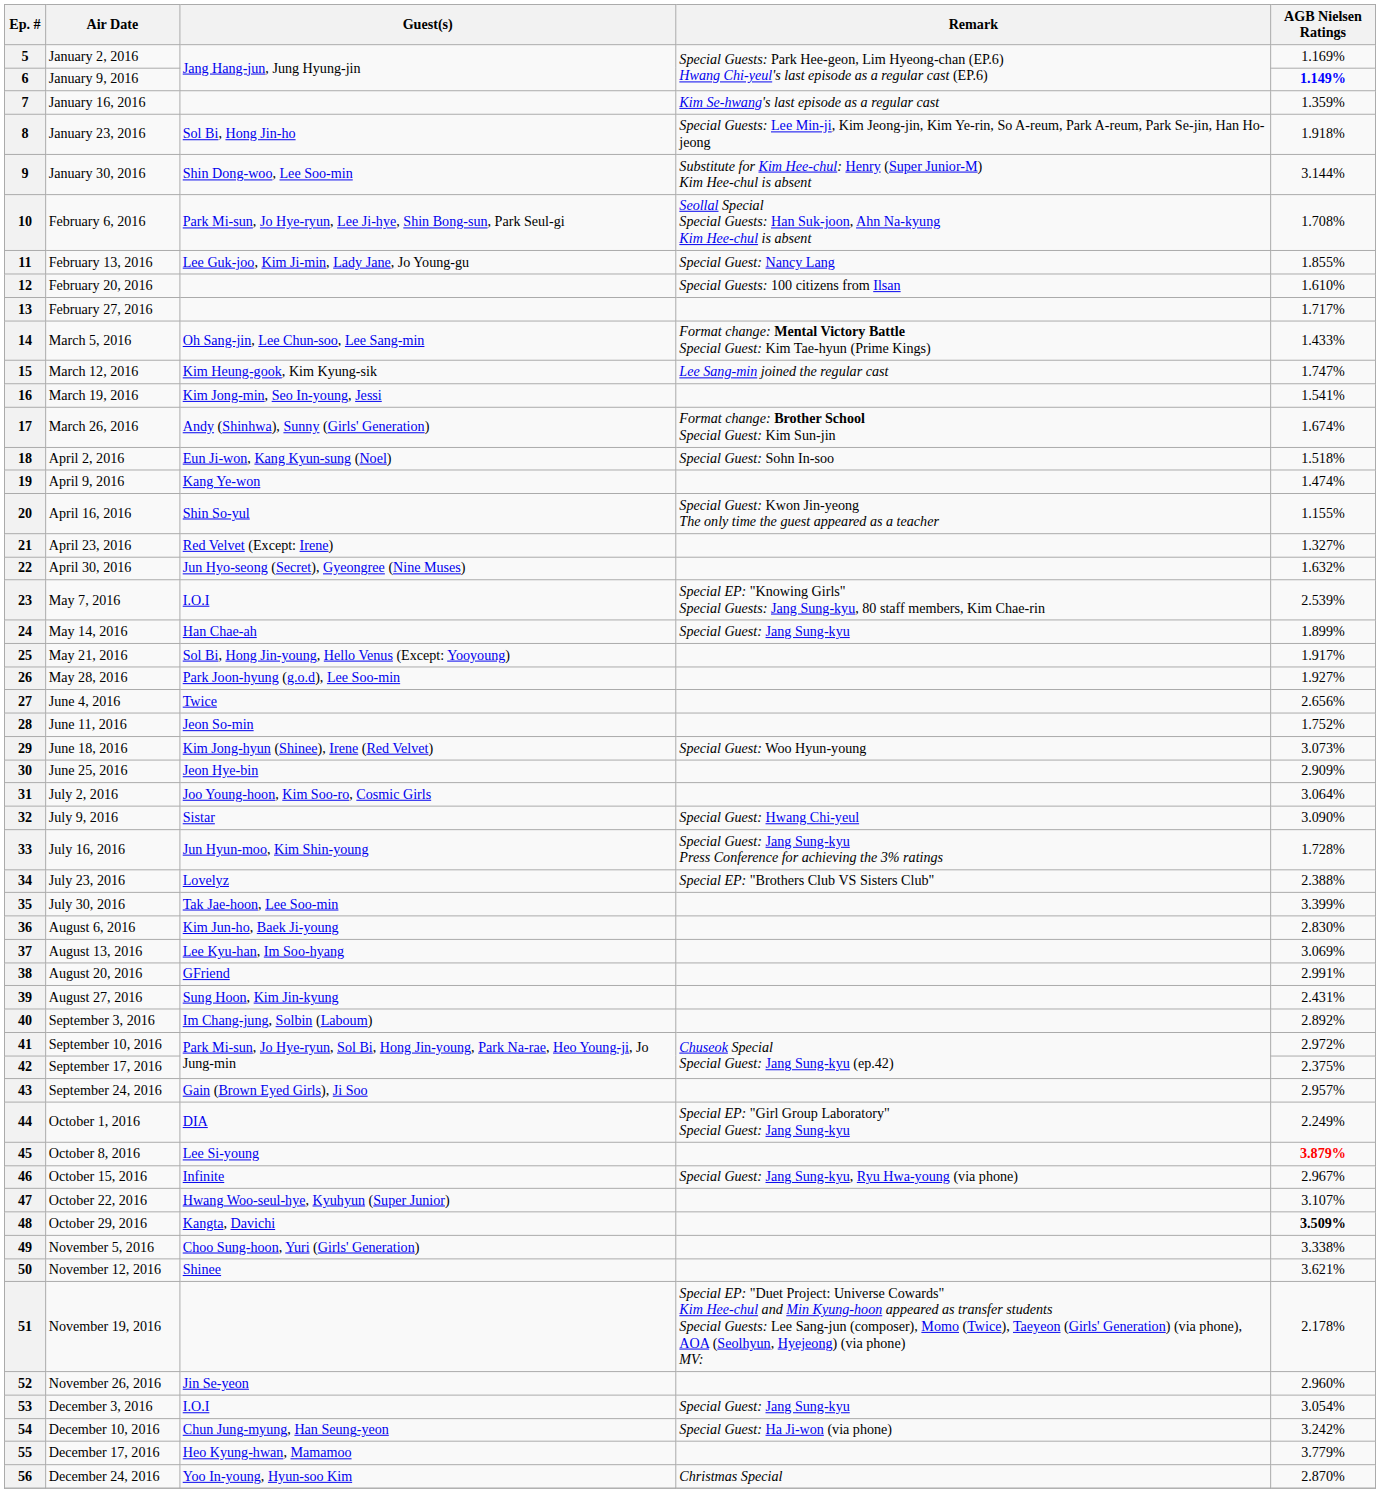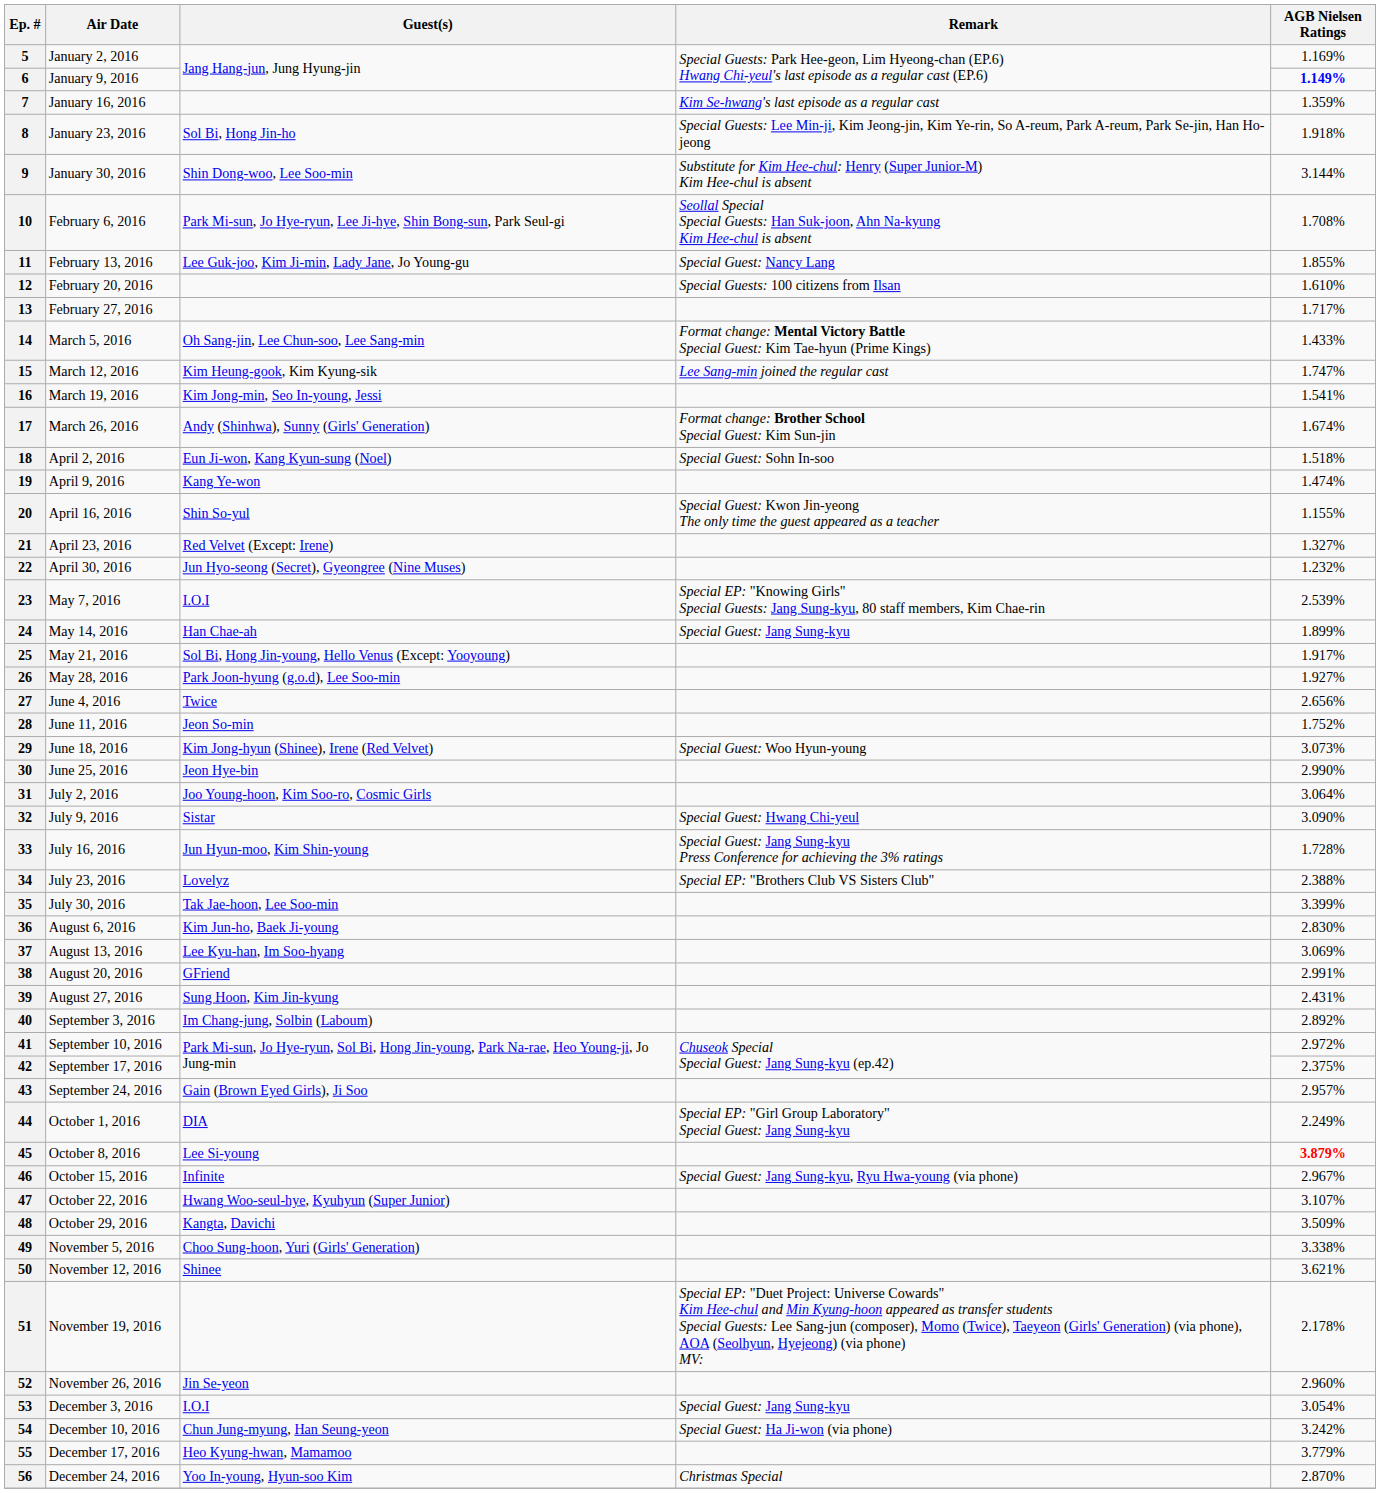 <table class="wikitable" style = "font-size: 90%;">
 <tr>
 <th width=35>Ep. #</th>
 <th width=130>Air Date</th>
 <th width=500>Guest(s)</th>
 <th width=600>Remark</th>
 <th width=100>AGB Nielsen Ratings</th>
 </tr>
 <tr>
 <th>5</th>
 <td>January 2, 2016</td>
 <td rowspan="2"><a href='#'>Jang Hang-jun</a>, Jung Hyung-jin</td>
 <td rowspan="2"><em>Special Guests:</em> Park Hee-geon, Lim Hyeong-chan (EP.6)<br><em><a href='#'>Hwang Chi-yeul</a>'s last episode as a regular cast</em> (EP.6)</td>
 <td style="text-align:center;">1.169%</td>
 </tr>
 <tr>
 <th>6</th>
 <td>January 9, 2016</td>
 <td style="text-align:center;color:blue"><strong>1.149%</strong></td>
 </tr>
 <tr>
 <th>7</th>
 <td>January 16, 2016</td>
 <td></td>
 <td><em><a href='#'>Kim Se-hwang</a>'s last episode as a regular cast</em></td>
 <td style="text-align:center;">1.359%</td>
 </tr>
 <tr>
 <th>8</th>
 <td>January 23, 2016</td>
 <td><a href='#'>Sol Bi</a>, <a href='#'>Hong Jin-ho</a></td>
 <td><em>Special Guests:</em> <a href='#'>Lee Min-ji</a>, Kim Jeong-jin, Kim Ye-rin, So A-reum, Park A-reum, Park Se-jin, Han Ho-jeong</td>
 <td style="text-align:center;">1.918%</td>
 </tr>
 <tr>
 <th>9</th>
 <td>January 30, 2016</td>
 <td><a href='#'>Shin Dong-woo</a>, <a href='#'>Lee Soo-min</a></td>
 <td><em>Substitute for <a href='#'>Kim Hee-chul</a>:</em> <a href='#'>Henry</a> (<a href='#'>Super Junior-M</a>)<br><em>Kim Hee-chul is absent</em></td>
 <td style="text-align:center;">3.144%</td>
 </tr>
 <tr>
 <th>10</th>
 <td>February 6, 2016</td>
 <td><a href='#'>Park Mi-sun</a>, <a href='#'>Jo Hye-ryun</a>, <a href='#'>Lee Ji-hye</a>, <a href='#'>Shin Bong-sun</a>, Park Seul-gi</td>
 <td><em><a href='#'>Seollal</a> Special</em><br><em>Special Guests:</em> <a href='#'>Han Suk-joon</a>, <a href='#'>Ahn Na-kyung</a><br><em><a href='#'>Kim Hee-chul</a> is absent</em></td>
 <td style="text-align:center;">1.708%</td>
 </tr>
 <tr>
 <th>11</th>
 <td>February 13, 2016</td>
 <td><a href='#'>Lee Guk-joo</a>, <a href='#'>Kim Ji-min</a>, <a href='#'>Lady Jane</a>, Jo Young-gu</td>
 <td><em>Special Guest:</em> <a href='#'>Nancy Lang</a></td>
 <td style="text-align:center;">1.855%</td>
 </tr>
 <tr>
 <th>12</th>
 <td>February 20, 2016</td>
 <td></td>
 <td><em>Special Guests:</em> 100 citizens from <a href='#'>Ilsan</a></td>
 <td style="text-align:center;">1.610%</td>
 </tr>
 <tr>
 <th>13</th>
 <td>February 27, 2016</td>
 <td></td>
 <td></td>
 <td style="text-align:center;">1.717%</td>
 </tr>
 <tr>
 <th>14</th>
 <td>March 5, 2016</td>
 <td><a href='#'>Oh Sang-jin</a>, <a href='#'>Lee Chun-soo</a>, <a href='#'>Lee Sang-min</a></td>
 <td><em>Format change:</em> <strong>Mental Victory Battle</strong><br><em>Special Guest:</em> Kim Tae-hyun (Prime Kings)</td>
 <td style="text-align:center;">1.433%</td>
 </tr>
 <tr>
 <th>15</th>
 <td>March 12, 2016</td>
 <td><a href='#'>Kim Heung-gook</a>, Kim Kyung-sik</td>
 <td><em><a href='#'>Lee Sang-min</a> joined the regular cast</em></td>
 <td style="text-align:center;">1.747%</td>
 </tr>
 <tr>
 <th>16</th>
 <td>March 19, 2016</td>
 <td><a href='#'>Kim Jong-min</a>, <a href='#'>Seo In-young</a>, <a href='#'>Jessi</a></td>
 <td></td>
 <td style="text-align:center;">1.541%</td>
 </tr>
 <tr>
 <th>17</th>
 <td>March 26, 2016</td>
 <td><a href='#'>Andy</a> (<a href='#'>Shinhwa</a>), <a href='#'>Sunny</a> (<a href='#'>Girls' Generation</a>)</td>
 <td><em>Format change:</em> <strong>Brother School</strong><br><em>Special Guest:</em> Kim Sun-jin</td>
 <td style="text-align:center;">1.674%</td>
 </tr>
 <tr>
 <th>18</th>
 <td>April 2, 2016</td>
 <td><a href='#'>Eun Ji-won</a>, <a href='#'>Kang Kyun-sung</a> (<a href='#'>Noel</a>)</td>
 <td><em>Special Guest:</em> Sohn In-soo</td>
 <td style="text-align:center;">1.518%</td>
 </tr>
 <tr>
 <th>19</th>
 <td>April 9, 2016</td>
 <td><a href='#'>Kang Ye-won</a></td>
 <td></td>
 <td style="text-align:center;">1.474%</td>
 </tr>
 <tr>
 <th>20</th>
 <td>April 16, 2016</td>
 <td><a href='#'>Shin So-yul</a></td>
 <td><em>Special Guest:</em> Kwon Jin-yeong<br><em>The only time the guest appeared as a teacher</em></td>
 <td style="text-align:center;">1.155%</td>
 </tr>
 <tr>
 <th>21</th>
 <td>April 23, 2016</td>
 <td><a href='#'>Red Velvet</a> (Except: <a href='#'>Irene</a>)</td>
 <td></td>
 <td style="text-align:center;">1.327%</td>
 </tr>
 <tr>
 <th>22</th>
 <td>April 30, 2016</td>
 <td><a href='#'>Jun Hyo-seong</a> (<a href='#'>Secret</a>), <a href='#'>Gyeongree</a> (<a href='#'>Nine Muses</a>)</td>
 <td></td>
-<td style="text-align:center;">1.632%</td>
+<td style="text-align:center;">1.232%</td>
 </tr>
 <tr>
 <th>23</th>
 <td>May 7, 2016</td>
 <td><a href='#'>I.O.I</a></td>
 <td><em>Special EP:</em> "Knowing Girls"<br><em>Special Guests:</em> <a href='#'>Jang Sung-kyu</a>, 80 staff members, Kim Chae-rin</td>
 <td style="text-align:center;">2.539%</td>
 </tr>
 <tr>
 <th>24</th>
 <td>May 14, 2016</td>
 <td><a href='#'>Han Chae-ah</a></td>
 <td><em>Special Guest:</em> <a href='#'>Jang Sung-kyu</a></td>
 <td style="text-align:center;">1.899%</td>
 </tr>
 <tr>
 <th>25</th>
 <td>May 21, 2016</td>
 <td><a href='#'>Sol Bi</a>, <a href='#'>Hong Jin-young</a>, <a href='#'>Hello Venus</a> (Except: <a href='#'>Yooyoung</a>)</td>
 <td></td>
 <td style="text-align:center;">1.917%</td>
 </tr>
 <tr>
 <th>26</th>
 <td>May 28, 2016</td>
 <td><a href='#'>Park Joon-hyung</a> (<a href='#'>g.o.d</a>), <a href='#'>Lee Soo-min</a></td>
 <td></td>
 <td style="text-align:center;">1.927%</td>
 </tr>
 <tr>
 <th>27</th>
 <td>June 4, 2016</td>
 <td><a href='#'>Twice</a></td>
 <td></td>
 <td style="text-align:center;">2.656%</td>
 </tr>
 <tr>
 <th>28</th>
 <td>June 11, 2016</td>
 <td><a href='#'>Jeon So-min</a></td>
 <td></td>
 <td style="text-align:center;">1.752%</td>
 </tr>
 <tr>
 <th>29</th>
 <td>June 18, 2016</td>
 <td><a href='#'>Kim Jong-hyun</a> (<a href='#'>Shinee</a>), <a href='#'>Irene</a> (<a href='#'>Red Velvet</a>)</td>
 <td><em>Special Guest:</em> Woo Hyun-young</td>
 <td style="text-align:center;">3.073%</td>
 </tr>
 <tr>
 <th>30</th>
 <td>June 25, 2016</td>
 <td><a href='#'>Jeon Hye-bin</a></td>
 <td></td>
-<td style="text-align:center;">2.909%</td>
+<td style="text-align:center;">2.990%</td>
 </tr>
 <tr>
 <th>31</th>
 <td>July 2, 2016</td>
 <td><a href='#'>Joo Young-hoon</a>, <a href='#'>Kim Soo-ro</a>, <a href='#'>Cosmic Girls</a></td>
 <td></td>
 <td style="text-align:center;">3.064%</td>
 </tr>
 <tr>
 <th>32</th>
 <td>July 9, 2016</td>
 <td><a href='#'>Sistar</a></td>
 <td><em>Special Guest:</em> <a href='#'>Hwang Chi-yeul</a></td>
 <td style="text-align:center;">3.090%</td>
 </tr>
 <tr>
 <th>33</th>
 <td>July 16, 2016</td>
 <td><a href='#'>Jun Hyun-moo</a>, <a href='#'>Kim Shin-young</a></td>
 <td><em>Special Guest:</em> <a href='#'>Jang Sung-kyu</a><br><em>Press Conference for achieving the 3% ratings</em></td>
 <td style="text-align:center;">1.728%</td>
 </tr>
 <tr>
 <th>34</th>
 <td>July 23, 2016</td>
 <td><a href='#'>Lovelyz</a></td>
 <td><em>Special EP:</em> "Brothers Club VS Sisters Club"</td>
 <td style="text-align:center;">2.388%</td>
 </tr>
 <tr>
 <th>35</th>
 <td>July 30, 2016</td>
 <td><a href='#'>Tak Jae-hoon</a>, <a href='#'>Lee Soo-min</a></td>
 <td></td>
 <td style="text-align:center;">3.399%</td>
 </tr>
 <tr>
 <th>36</th>
 <td>August 6, 2016</td>
 <td><a href='#'>Kim Jun-ho</a>, <a href='#'>Baek Ji-young</a></td>
 <td></td>
 <td style="text-align:center;">2.830%</td>
 </tr>
 <tr>
 <th>37</th>
 <td>August 13, 2016</td>
 <td><a href='#'>Lee Kyu-han</a>, <a href='#'>Im Soo-hyang</a></td>
 <td></td>
 <td style="text-align:center;">3.069%</td>
 </tr>
 <tr>
 <th>38</th>
 <td>August 20, 2016</td>
 <td><a href='#'>GFriend</a></td>
 <td></td>
 <td style="text-align:center;">2.991%</td>
 </tr>
 <tr>
 <th>39</th>
 <td>August 27, 2016</td>
 <td><a href='#'>Sung Hoon</a>, <a href='#'>Kim Jin-kyung</a></td>
 <td></td>
 <td style="text-align:center;">2.431%</td>
 </tr>
 <tr>
 <th>40</th>
 <td>September 3, 2016</td>
 <td><a href='#'>Im Chang-jung</a>, <a href='#'>Solbin</a> (<a href='#'>Laboum</a>)</td>
 <td></td>
 <td style="text-align:center;">2.892%</td>
 </tr>
 <tr>
 <th>41</th>
 <td>September 10, 2016</td>
 <td rowspan=2><a href='#'>Park Mi-sun</a>, <a href='#'>Jo Hye-ryun</a>, <a href='#'>Sol Bi</a>, <a href='#'>Hong Jin-young</a>, <a href='#'>Park Na-rae</a>, <a href='#'>Heo Young-ji</a>, Jo Jung-min</td>
 <td rowspan=2><em><a href='#'>Chuseok</a> Special</em><br><em>Special Guest:</em> <a href='#'>Jang Sung-kyu</a> (ep.42)</td>
 <td style="text-align:center;">2.972%</td>
 </tr>
 <tr>
 <th>42</th>
 <td>September 17, 2016</td>
 <td style="text-align:center;">2.375%</td>
 </tr>
 <tr>
 <th>43</th>
 <td>September 24, 2016</td>
 <td><a href='#'>Gain</a> (<a href='#'>Brown Eyed Girls</a>), <a href='#'>Ji Soo</a></td>
 <td></td>
 <td style="text-align:center;">2.957%</td>
 </tr>
 <tr>
 <th>44</th>
 <td>October 1, 2016</td>
 <td><a href='#'>DIA</a></td>
 <td><em>Special EP:</em> "Girl Group Laboratory"<br><em>Special Guest:</em> <a href='#'>Jang Sung-kyu</a></td>
 <td style="text-align:center;">2.249%</td>
 </tr>
 <tr>
 <th>45</th>
 <td>October 8, 2016</td>
 <td><a href='#'>Lee Si-young</a></td>
 <td></td>
 <td style="text-align:center;color:red"><strong> 3.879%</strong></td>
 </tr>
 <tr>
 <th>46</th>
 <td>October 15, 2016</td>
 <td><a href='#'>Infinite</a></td>
 <td><em>Special Guest:</em> <a href='#'>Jang Sung-kyu</a>, <a href='#'>Ryu Hwa-young</a> (via phone)</td>
 <td style="text-align:center;">2.967%</td>
 </tr>
 <tr>
 <th>47</th>
 <td>October 22, 2016</td>
 <td><a href='#'>Hwang Woo-seul-hye</a>, <a href='#'>Kyuhyun</a> (<a href='#'>Super Junior</a>)</td>
 <td></td>
 <td style="text-align:center;">3.107%</td>
 </tr>
 <tr>
 <th>48</th>
 <td>October 29, 2016</td>
 <td><a href='#'>Kangta</a>, <a href='#'>Davichi</a></td>
 <td></td>
-<td style="text-align:center;"><strong>3.509%</strong></td>
+<td style="text-align:center;">3.509%</td>
 </tr>
 <tr>
 <th>49</th>
 <td>November 5, 2016</td>
 <td><a href='#'>Choo Sung-hoon</a>, <a href='#'>Yuri</a> (<a href='#'>Girls' Generation</a>)</td>
 <td></td>
 <td style="text-align:center;">3.338%</td>
 </tr>
 <tr>
 <th>50</th>
 <td>November 12, 2016</td>
 <td><a href='#'>Shinee</a></td>
 <td></td>
 <td style="text-align:center;">3.621%</td>
 </tr>
 <tr>
 <th>51</th>
 <td>November 19, 2016</td>
 <td></td>
 <td><em>Special EP:</em> "Duet Project: Universe Cowards"<br><em><a href='#'>Kim Hee-chul</a> and <a href='#'>Min Kyung-hoon</a> appeared as transfer students</em><br><em>Special Guests:</em> Lee Sang-jun (composer), <a href='#'>Momo</a> (<a href='#'>Twice</a>), <a href='#'>Taeyeon</a> (<a href='#'>Girls' Generation</a>) (via phone), <a href='#'>AOA</a> (<a href='#'>Seolhyun</a>, <a href='#'>Hyejeong</a>) (via phone)<br><em>MV:</em> </td>
 <td style="text-align:center;">2.178%</td>
 </tr>
 <tr>
 <th>52</th>
 <td>November 26, 2016</td>
 <td><a href='#'>Jin Se-yeon</a></td>
 <td></td>
 <td style="text-align:center;">2.960%</td>
 </tr>
 <tr>
 <th>53</th>
 <td>December 3, 2016</td>
 <td><a href='#'>I.O.I</a></td>
 <td><em>Special Guest:</em> <a href='#'>Jang Sung-kyu</a></td>
 <td style="text-align:center;">3.054%</td>
 </tr>
 <tr>
 <th>54</th>
 <td>December 10, 2016</td>
 <td><a href='#'>Chun Jung-myung</a>, <a href='#'>Han Seung-yeon</a></td>
 <td><em>Special Guest:</em> <a href='#'>Ha Ji-won</a> (via phone)</td>
 <td style="text-align:center;">3.242%</td>
 </tr>
 <tr>
 <th>55</th>
 <td>December 17, 2016</td>
 <td><a href='#'>Heo Kyung-hwan</a>, <a href='#'>Mamamoo</a></td>
 <td></td>
 <td style="text-align:center;">3.779%</td>
 </tr>
 <tr>
 <th>56</th>
 <td>December 24, 2016</td>
 <td><a href='#'>Yoo In-young</a>, <a href='#'>Hyun-soo Kim</a></td>
 <td><em>Christmas Special</em></td>
 <td style="text-align:center;">2.870%</td>
 </tr>
 <tr>
 </tr>
 </table>
